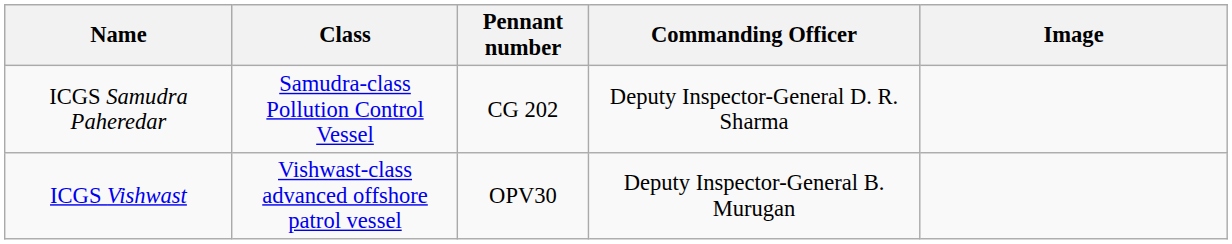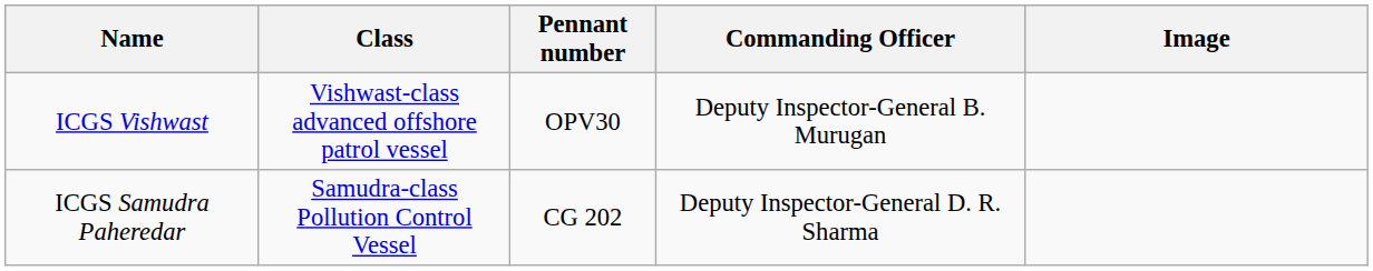 <table class="wikitable" style="text-align:center">
 <tr style="background:#cccccc">
 <th scope="col" style="width: 200px;">Name</th>
 <th scope="col" style="width: 200px;">Class</th>
 <th scope="col" style="width: 100px;">Pennant number</th>
 <th scope="col" style="width: 300px;">Commanding Officer</th>
 <th scope="col" style="width: 300px;">Image</th>
 </tr>
 <tr>
+<td><a href='#'>ICGS <em>Vishwast</em></a></td>
+<td><a href='#'>Vishwast-class advanced offshore patrol vessel</a></td>
+<td>OPV30</td>
+<td>Deputy Inspector-General B. Murugan</td>
+<td></td>
+</tr>
+<tr>
 <td>ICGS <em>Samudra Paheredar</em></td>
 <td><a href='#'>Samudra-class Pollution Control Vessel</a></td>
 <td>CG 202</td>
 <td>Deputy Inspector-General D. R. Sharma</td>
 <td></td>
 </tr>
-<tr>
-<td><a href='#'>ICGS <em>Vishwast</em></a></td>
-<td><a href='#'>Vishwast-class advanced offshore patrol vessel</a></td>
-<td>OPV30</td>
-<td>Deputy Inspector-General B. Murugan</td>
-<td></td>
-</tr>
 </table>
